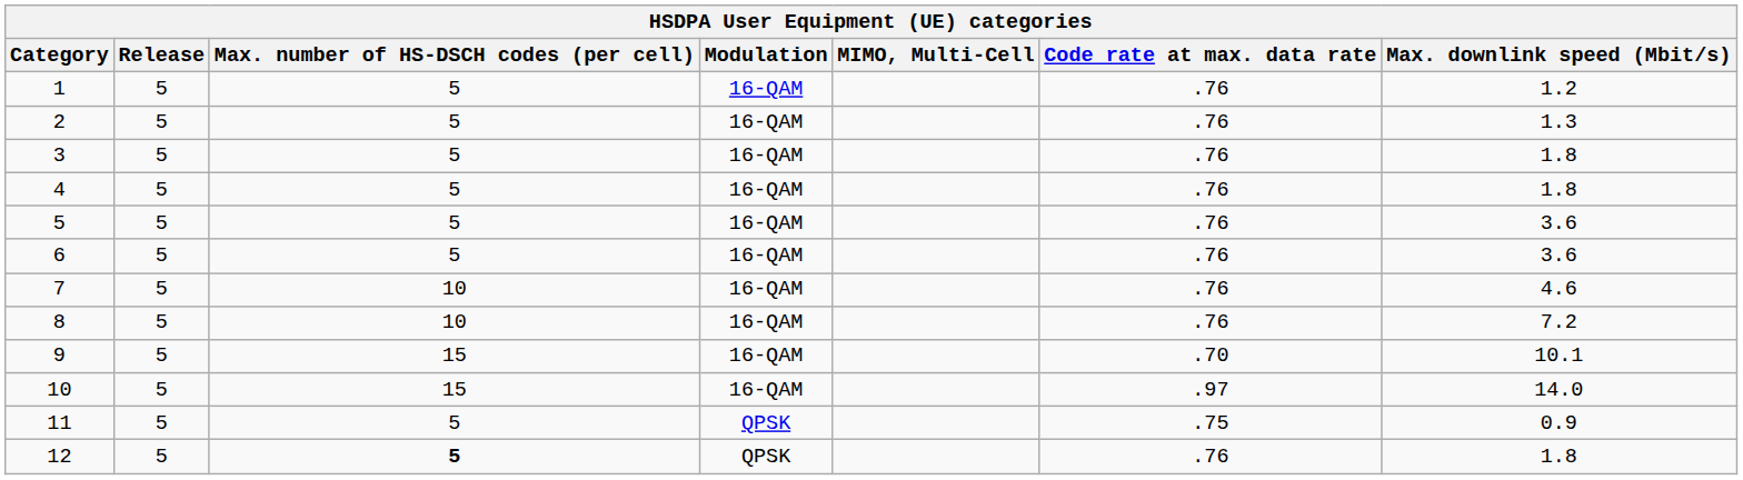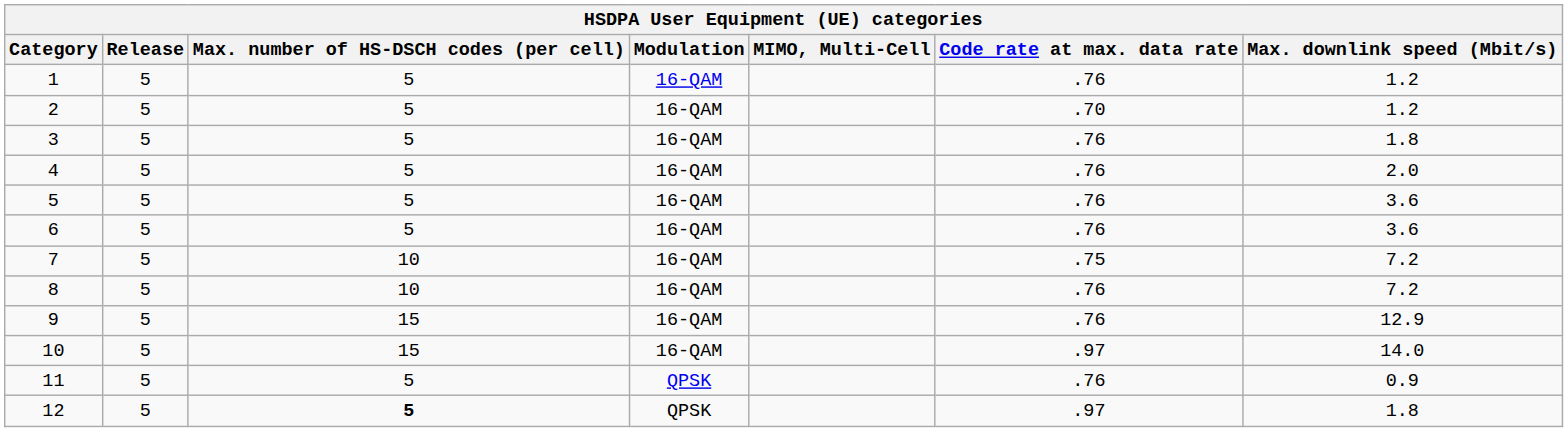 <table class="wikitable collapsible collapsed" style="text-align:center">
 <tr>
 <th colspan="7">HSDPA User Equipment (UE) categories</th>
 </tr>
 <tr>
 <th>Category</th>
 <th>Release</th>
 <th>Max. number of HS-DSCH codes (per cell)</th>
 <th>Modulation </th>
 <th>MIMO, Multi-Cell</th>
 <th><a href='#'>Code rate</a> at max. data rate</th>
 <th>Max. downlink speed (Mbit/s)</th>
 </tr>
 <tr>
 <td>1</td>
 <td>5</td>
 <td>5</td>
 <td><a href='#'>16-QAM</a></td>
 <td></td>
 <td>.76</td>
 <td>1.2</td>
 </tr>
 <tr>
 <td>2</td>
 <td>5</td>
 <td>5</td>
 <td>16-QAM</td>
 <td></td>
-<td>.76</td>
-<td>1.3</td>
+<td>.70</td>
+<td>1.2</td>
 </tr>
 <tr>
 <td>3</td>
 <td>5</td>
 <td>5</td>
 <td>16-QAM</td>
 <td></td>
 <td>.76</td>
 <td>1.8</td>
 </tr>
 <tr>
 <td>4</td>
 <td>5</td>
 <td>5</td>
 <td>16-QAM</td>
 <td></td>
 <td>.76</td>
-<td>1.8</td>
+<td>2.0</td>
 </tr>
 <tr>
 <td>5</td>
 <td>5</td>
 <td>5</td>
 <td>16-QAM</td>
 <td></td>
 <td>.76</td>
 <td>3.6</td>
 </tr>
 <tr>
 <td>6</td>
 <td>5</td>
 <td>5</td>
 <td>16-QAM</td>
 <td></td>
 <td>.76</td>
 <td>3.6</td>
 </tr>
 <tr>
 <td>7</td>
 <td>5</td>
 <td>10</td>
 <td>16-QAM</td>
 <td></td>
-<td>.76</td>
-<td>4.6</td>
+<td>.75</td>
+<td>7.2</td>
 </tr>
 <tr>
 <td>8</td>
 <td>5</td>
 <td>10</td>
 <td>16-QAM</td>
 <td></td>
 <td>.76</td>
 <td>7.2</td>
 </tr>
 <tr>
 <td>9</td>
 <td>5</td>
 <td>15</td>
 <td>16-QAM</td>
 <td></td>
-<td>.70</td>
-<td>10.1</td>
+<td>.76</td>
+<td>12.9</td>
 </tr>
 <tr>
 <td>10</td>
 <td>5</td>
 <td>15</td>
 <td>16-QAM</td>
 <td></td>
 <td>.97</td>
 <td>14.0</td>
 </tr>
 <tr>
 <td>11</td>
 <td>5</td>
 <td>5</td>
 <td><a href='#'>QPSK</a></td>
 <td></td>
-<td>.75</td>
+<td>.76</td>
 <td>0.9</td>
 </tr>
 <tr>
 <td>12</td>
 <td>5</td>
 <td><strong>5</strong></td>
 <td>QPSK</td>
 <td></td>
-<td>.76</td>
+<td>.97</td>
 <td>1.8</td>
 </tr>
 </table>
